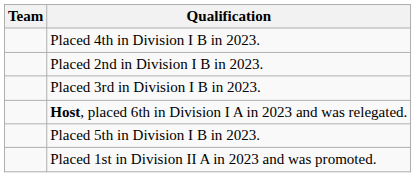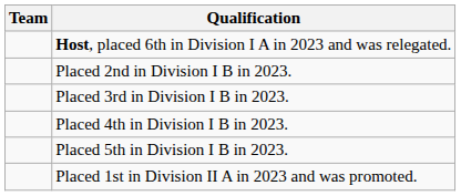 <table class="wikitable">
 <tr>
 <th>Team</th>
 <th>Qualification</th>
 </tr>
 <tr>
 <td></td>
-<td>Placed 4th in Division I B in 2023.</td>
+<td><strong>Host</strong>, placed 6th in Division I A in 2023 and was relegated.</td>
 </tr>
 <tr>
 <td></td>
 <td>Placed 2nd in Division I B in 2023.</td>
 </tr>
 <tr>
 <td></td>
 <td>Placed 3rd in Division I B in 2023.</td>
 </tr>
 <tr>
 <td></td>
-<td><strong>Host</strong>, placed 6th in Division I A in 2023 and was relegated.</td>
+<td>Placed 4th in Division I B in 2023.</td>
 </tr>
 <tr>
 <td></td>
 <td>Placed 5th in Division I B in 2023.</td>
 </tr>
 <tr>
 <td></td>
 <td>Placed 1st in Division II A in 2023 and was promoted.</td>
 </tr>
 </table>
